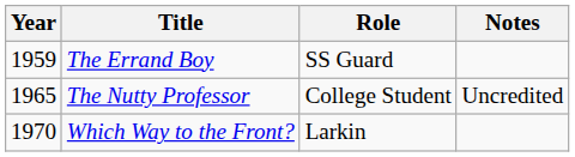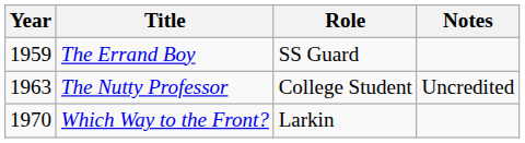 <table class="wikitable">
 <tr>
 <th>Year</th>
 <th>Title</th>
 <th>Role</th>
 <th>Notes</th>
 </tr>
 <tr>
 <td>1959</td>
 <td><em><a href='#'>The Errand Boy</a></em></td>
 <td>SS Guard</td>
 <td></td>
 </tr>
 <tr>
-<td>1965</td>
+<td>1963</td>
 <td><em><a href='#'>The Nutty Professor</a></em></td>
 <td>College Student</td>
 <td>Uncredited</td>
 </tr>
 <tr>
 <td>1970</td>
 <td><em><a href='#'>Which Way to the Front?</a></em></td>
 <td>Larkin</td>
 <td></td>
 </tr>
 </table>
